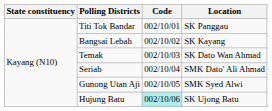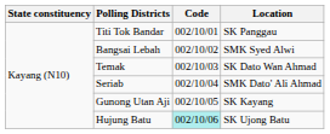 <table class="wikitable sortable mw-collapsible" style="white-space:nowrap;font-size:85%">
 <tr>
 <th>State constituency</th>
 <th>Polling Districts</th>
 <th>Code</th>
 <th>Location</th>
 </tr>
 <tr>
 <td rowspan="6">Kayang (N10)</td>
 <td>Titi Tok Bandar</td>
 <td>002/10/01</td>
 <td>SK Panggau</td>
 </tr>
 <tr>
 <td>Bangsai Lebah</td>
 <td>002/10/02</td>
-<td>SK Kayang</td>
+<td>SMK Syed Alwi</td>
 </tr>
 <tr>
 <td>Temak</td>
 <td>002/10/03</td>
 <td>SK Dato Wan Ahmad</td>
 </tr>
 <tr>
 <td>Seriab</td>
 <td>002/10/04</td>
 <td>SMK Dato' Ali Ahmad</td>
 </tr>
 <tr>
 <td>Gunong Utan Aji</td>
 <td>002/10/05</td>
-<td>SMK Syed Alwi</td>
+<td>SK Kayang</td>
 </tr>
 <tr>
 <td>Hujung Batu</td>
 <td style="background: paleturquoise;">002/10/06</td>
 <td>SK Ujong Batu</td>
 </tr>
 </table>
